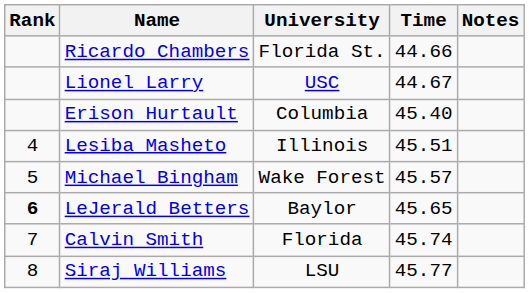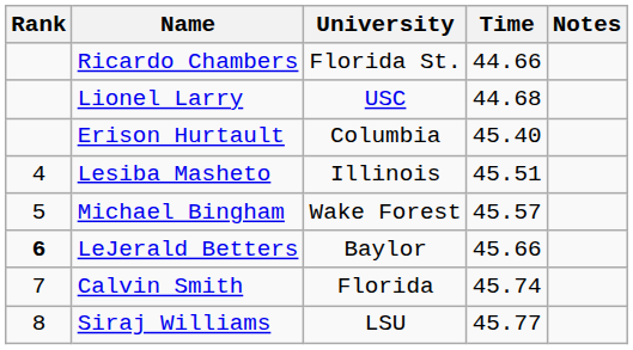 <table class="wikitable sortable" style="text-align:center">
 <tr>
 <th>Rank</th>
 <th>Name</th>
 <th>University</th>
 <th>Time</th>
 <th>Notes</th>
 </tr>
 <tr>
 <td></td>
 <td align=left><a href='#'>Ricardo Chambers</a> </td>
 <td>Florida St.</td>
 <td>44.66</td>
 <td></td>
 </tr>
 <tr>
 <td></td>
 <td align=left><a href='#'>Lionel Larry</a></td>
 <td><a href='#'>USC</a></td>
-<td>44.67</td>
+<td>44.68</td>
 <td></td>
 </tr>
 <tr>
 <td></td>
 <td align=left><a href='#'>Erison Hurtault</a> </td>
 <td>Columbia</td>
 <td>45.40</td>
 <td></td>
 </tr>
 <tr>
 <td>4</td>
 <td align=left><a href='#'>Lesiba Masheto</a> </td>
 <td>Illinois</td>
 <td>45.51</td>
 <td></td>
 </tr>
 <tr>
 <td>5</td>
 <td align=left><a href='#'>Michael Bingham</a> </td>
 <td>Wake Forest</td>
 <td>45.57</td>
 <td></td>
 </tr>
 <tr>
 <td><strong>6</strong></td>
 <td align=left><a href='#'>LeJerald Betters</a></td>
 <td>Baylor</td>
-<td>45.65</td>
+<td>45.66</td>
 <td></td>
 </tr>
 <tr>
 <td>7</td>
 <td align=left><a href='#'>Calvin Smith</a></td>
 <td>Florida</td>
 <td>45.74</td>
 <td></td>
 </tr>
 <tr>
 <td>8</td>
 <td align=left><a href='#'>Siraj Williams</a> </td>
 <td>LSU</td>
 <td>45.77</td>
 <td></td>
 </tr>
 </table>
